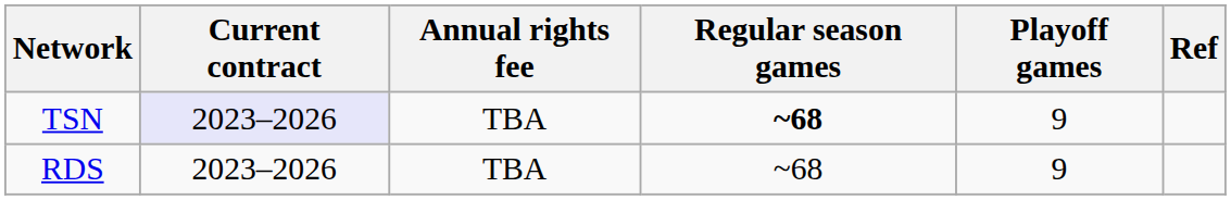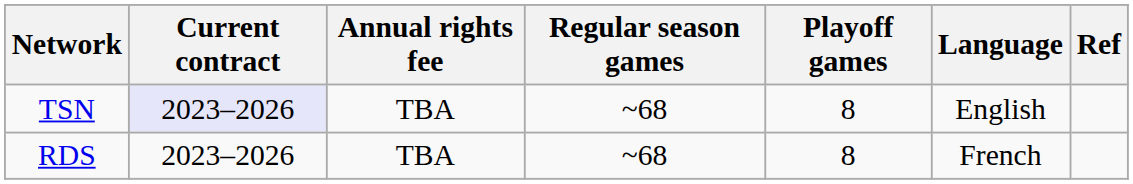 <table class="wikitable" style="text-align:center">
 <tr>
 <th>Network</th>
 <th>Current contract</th>
 <th>Annual rights fee</th>
 <th>Regular season games</th>
 <th>Playoff games</th>
+<th>Language</th>
 <th>Ref</th>
 </tr>
 <tr>
 <td><a href='#'>TSN</a></td>
 <td style="background: lavender;">2023–2026</td>
 <td>TBA</td>
-<td><strong>~68</strong></td>
-<td>9</td>
+<td>~68</td>
+<td>8</td>
+<td>English</td>
 <td></td>
 </tr>
 <tr>
 <td><a href='#'>RDS</a></td>
 <td>2023–2026</td>
 <td>TBA</td>
 <td>~68</td>
-<td>9</td>
+<td>8</td>
+<td>French</td>
 <td></td>
 </tr>
 </table>
